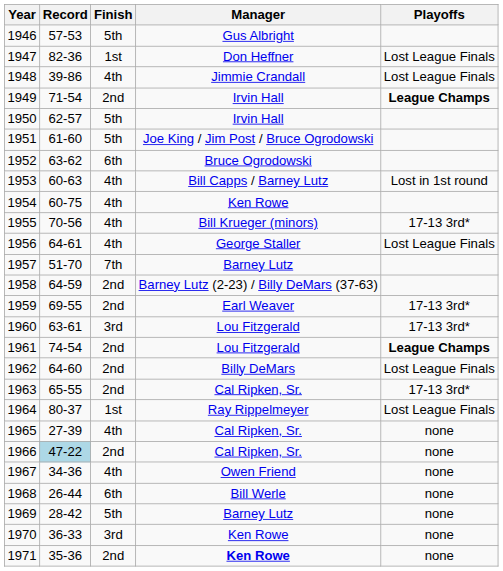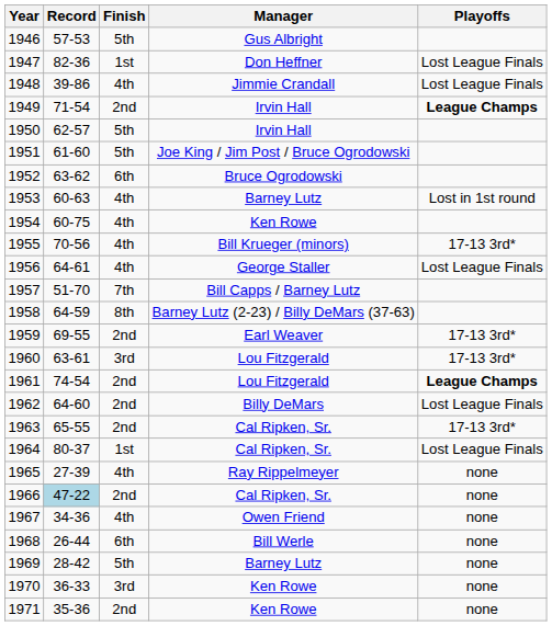 <table class="wikitable" style="text-align:center">
 <tr>
 <th>Year</th>
 <th>Record</th>
 <th>Finish</th>
 <th>Manager</th>
 <th>Playoffs</th>
 </tr>
 <tr>
 <td>1946</td>
 <td>57-53</td>
 <td>5th</td>
 <td><a href='#'>Gus Albright</a></td>
 <td></td>
 </tr>
 <tr>
 <td>1947</td>
 <td>82-36</td>
 <td>1st</td>
 <td><a href='#'>Don Heffner</a></td>
 <td>Lost League Finals</td>
 </tr>
 <tr>
 <td>1948</td>
 <td>39-86</td>
 <td>4th</td>
 <td><a href='#'>Jimmie Crandall</a></td>
 <td>Lost League Finals</td>
 </tr>
 <tr>
 <td>1949</td>
 <td>71-54</td>
 <td>2nd</td>
 <td><a href='#'>Irvin Hall</a></td>
 <td><strong>League Champs</strong></td>
 </tr>
 <tr>
 <td>1950</td>
 <td>62-57</td>
 <td>5th</td>
 <td><a href='#'>Irvin Hall</a></td>
 <td></td>
 </tr>
 <tr>
 <td>1951</td>
 <td>61-60</td>
 <td>5th</td>
 <td><a href='#'>Joe King</a> / <a href='#'>Jim Post</a> / <a href='#'>Bruce Ogrodowski</a></td>
 <td></td>
 </tr>
 <tr>
 <td>1952</td>
 <td>63-62</td>
 <td>6th</td>
 <td><a href='#'>Bruce Ogrodowski</a></td>
 <td></td>
 </tr>
 <tr>
 <td>1953</td>
 <td>60-63</td>
 <td>4th</td>
-<td><a href='#'>Bill Capps</a> / <a href='#'>Barney Lutz</a></td>
+<td><a href='#'>Barney Lutz</a></td>
 <td>Lost in 1st round</td>
 </tr>
 <tr>
 <td>1954</td>
 <td>60-75</td>
 <td>4th</td>
 <td><a href='#'>Ken Rowe</a></td>
 <td></td>
 </tr>
 <tr>
 <td>1955</td>
 <td>70-56</td>
 <td>4th</td>
 <td><a href='#'>Bill Krueger (minors)</a></td>
 <td>17-13 3rd*</td>
 </tr>
 <tr>
 <td>1956</td>
 <td>64-61</td>
 <td>4th</td>
 <td><a href='#'>George Staller</a></td>
 <td>Lost League Finals</td>
 </tr>
 <tr>
 <td>1957</td>
 <td>51-70</td>
 <td>7th</td>
-<td><a href='#'>Barney Lutz</a></td>
+<td><a href='#'>Bill Capps</a> / <a href='#'>Barney Lutz</a></td>
 <td></td>
 </tr>
 <tr>
 <td>1958</td>
 <td>64-59</td>
-<td>2nd</td>
+<td>8th</td>
 <td><a href='#'>Barney Lutz</a> (2-23) / <a href='#'>Billy DeMars</a> (37-63)</td>
 <td></td>
 </tr>
 <tr>
 <td>1959</td>
 <td>69-55</td>
 <td>2nd</td>
 <td><a href='#'>Earl Weaver</a></td>
 <td>17-13 3rd*</td>
 </tr>
 <tr>
 <td>1960</td>
 <td>63-61</td>
 <td>3rd</td>
 <td><a href='#'>Lou Fitzgerald</a></td>
 <td>17-13 3rd*</td>
 </tr>
 <tr>
 <td>1961</td>
 <td>74-54</td>
 <td>2nd</td>
 <td><a href='#'>Lou Fitzgerald</a></td>
 <td><strong>League Champs</strong></td>
 </tr>
 <tr>
 <td>1962</td>
 <td>64-60</td>
 <td>2nd</td>
 <td><a href='#'>Billy DeMars</a></td>
 <td>Lost League Finals</td>
 </tr>
 <tr>
 <td>1963</td>
 <td>65-55</td>
 <td>2nd</td>
 <td><a href='#'>Cal Ripken, Sr.</a></td>
 <td>17-13 3rd*</td>
 </tr>
 <tr>
 <td>1964</td>
 <td>80-37</td>
 <td>1st</td>
-<td><a href='#'>Ray Rippelmeyer</a></td>
+<td><a href='#'>Cal Ripken, Sr.</a></td>
 <td>Lost League Finals</td>
 </tr>
 <tr>
 <td>1965</td>
 <td>27-39</td>
 <td>4th</td>
-<td><a href='#'>Cal Ripken, Sr.</a></td>
+<td><a href='#'>Ray Rippelmeyer</a></td>
 <td>none</td>
 </tr>
 <tr>
 <td>1966</td>
 <td style="background: lightblue;">47-22</td>
 <td>2nd</td>
 <td><a href='#'>Cal Ripken, Sr.</a></td>
 <td>none</td>
 </tr>
 <tr>
 <td>1967</td>
 <td>34-36</td>
 <td>4th</td>
 <td><a href='#'>Owen Friend</a></td>
 <td>none</td>
 </tr>
 <tr>
 <td>1968</td>
 <td>26-44</td>
 <td>6th</td>
 <td><a href='#'>Bill Werle</a></td>
 <td>none</td>
 </tr>
 <tr>
 <td>1969</td>
 <td>28-42</td>
 <td>5th</td>
 <td><a href='#'>Barney Lutz</a></td>
 <td>none</td>
 </tr>
 <tr>
 <td>1970</td>
 <td>36-33</td>
 <td>3rd</td>
 <td><a href='#'>Ken Rowe</a></td>
 <td>none</td>
 </tr>
 <tr>
 <td>1971</td>
 <td>35-36</td>
 <td>2nd</td>
-<td><strong><a href='#'>Ken Rowe</a></strong></td>
+<td><a href='#'>Ken Rowe</a></td>
 <td>none</td>
 </tr>
 </table>
